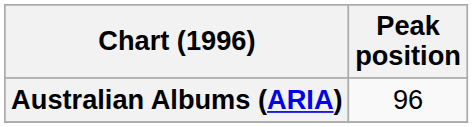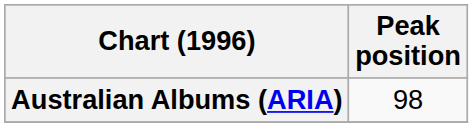 <table class="wikitable sortable plainrowheaders">
 <tr>
 <th scope="col">Chart (1996)</th>
 <th scope="col">Peak<br>position</th>
 </tr>
 <tr>
 <th scope="row">Australian Albums (<a href='#'>ARIA</a>)</th>
-<td align="center">96</td>
+<td align="center">98</td>
 </tr>
 <tr>
 </tr>
 </table>
